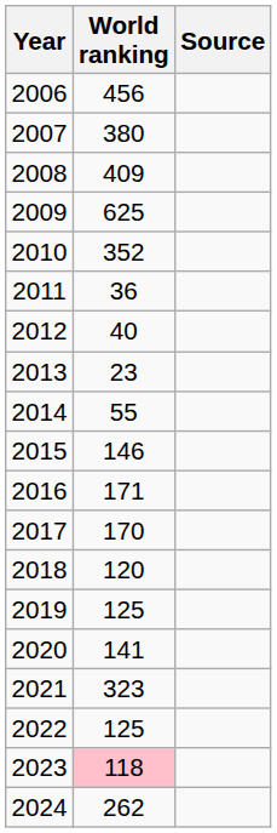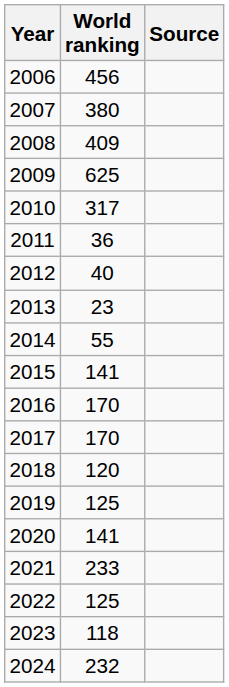 <table class="wikitable" style="text-align:center; font-size: 95%;">
 <tr>
 <th>Year</th>
 <th>World<br>ranking</th>
 <th>Source</th>
 </tr>
 <tr>
 <td>2006</td>
 <td>456</td>
 <td></td>
 </tr>
 <tr>
 <td>2007</td>
 <td>380</td>
 <td></td>
 </tr>
 <tr>
 <td>2008</td>
 <td>409</td>
 <td></td>
 </tr>
 <tr>
 <td>2009</td>
 <td>625</td>
 <td></td>
 </tr>
 <tr>
 <td>2010</td>
-<td>352</td>
+<td>317</td>
 <td></td>
 </tr>
 <tr>
 <td>2011</td>
 <td>36</td>
 <td></td>
 </tr>
 <tr>
 <td>2012</td>
 <td>40</td>
 <td></td>
 </tr>
 <tr>
 <td>2013</td>
 <td>23</td>
 <td></td>
 </tr>
 <tr>
 <td>2014</td>
 <td>55</td>
 <td></td>
 </tr>
 <tr>
 <td>2015</td>
-<td>146</td>
+<td>141</td>
 <td></td>
 </tr>
 <tr>
 <td>2016</td>
-<td>171</td>
+<td>170</td>
 <td></td>
 </tr>
 <tr>
 <td>2017</td>
 <td>170</td>
 <td></td>
 </tr>
 <tr>
 <td>2018</td>
 <td>120</td>
 <td></td>
 </tr>
 <tr>
 <td>2019</td>
 <td>125</td>
 <td></td>
 </tr>
 <tr>
 <td>2020</td>
 <td>141</td>
 <td></td>
 </tr>
 <tr>
 <td>2021</td>
-<td>323</td>
+<td>233</td>
 <td></td>
 </tr>
 <tr>
 <td>2022</td>
 <td>125</td>
 <td></td>
 </tr>
 <tr>
 <td>2023</td>
-<td style="background: pink;">118</td>
+<td>118</td>
 <td></td>
 </tr>
 <tr>
 <td>2024</td>
-<td>262</td>
+<td>232</td>
 <td></td>
 </tr>
 </table>
